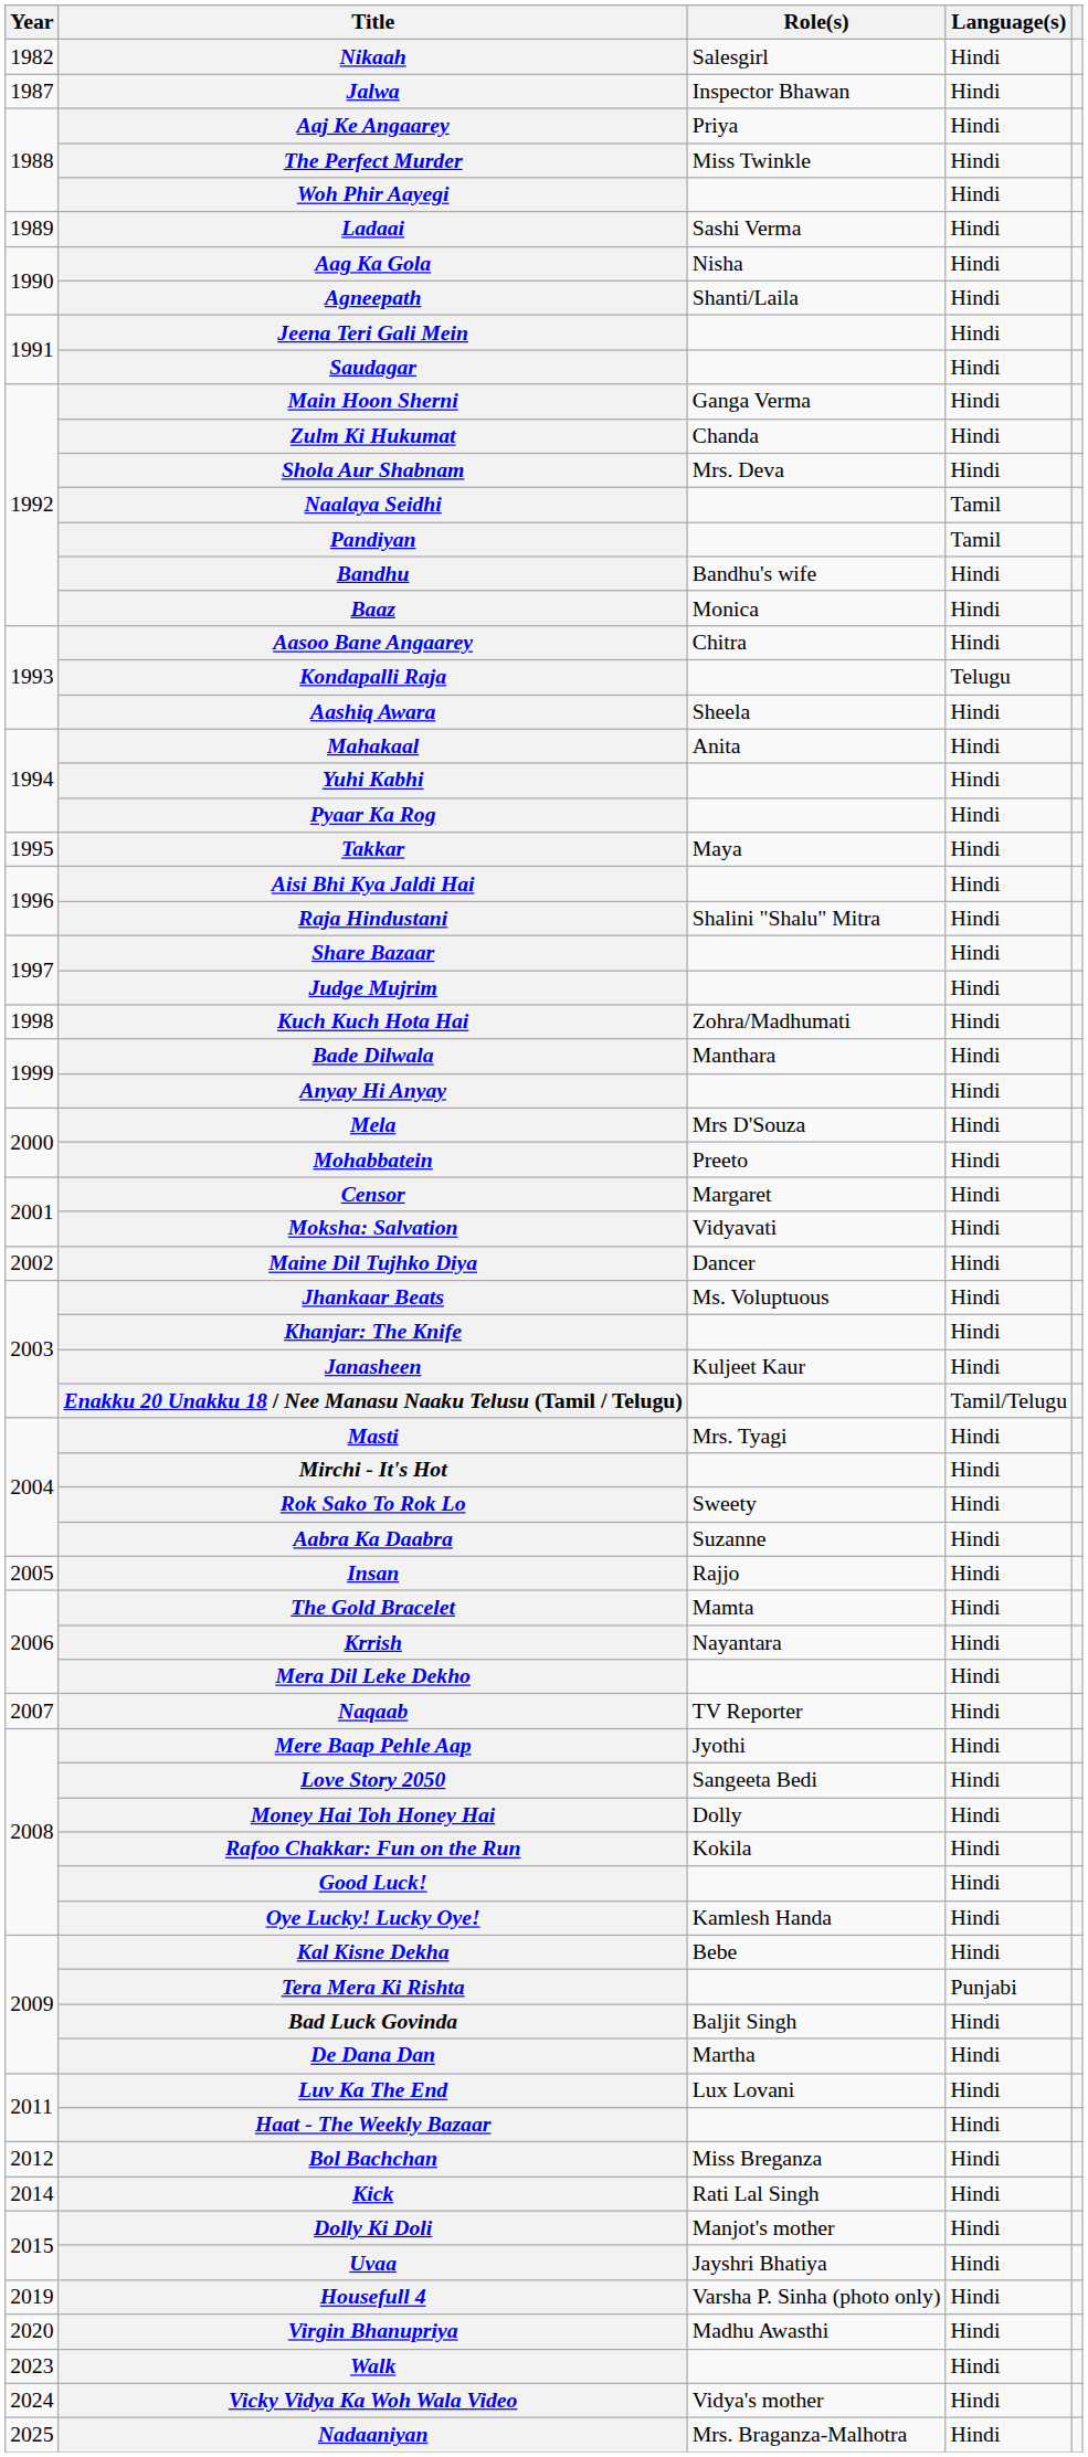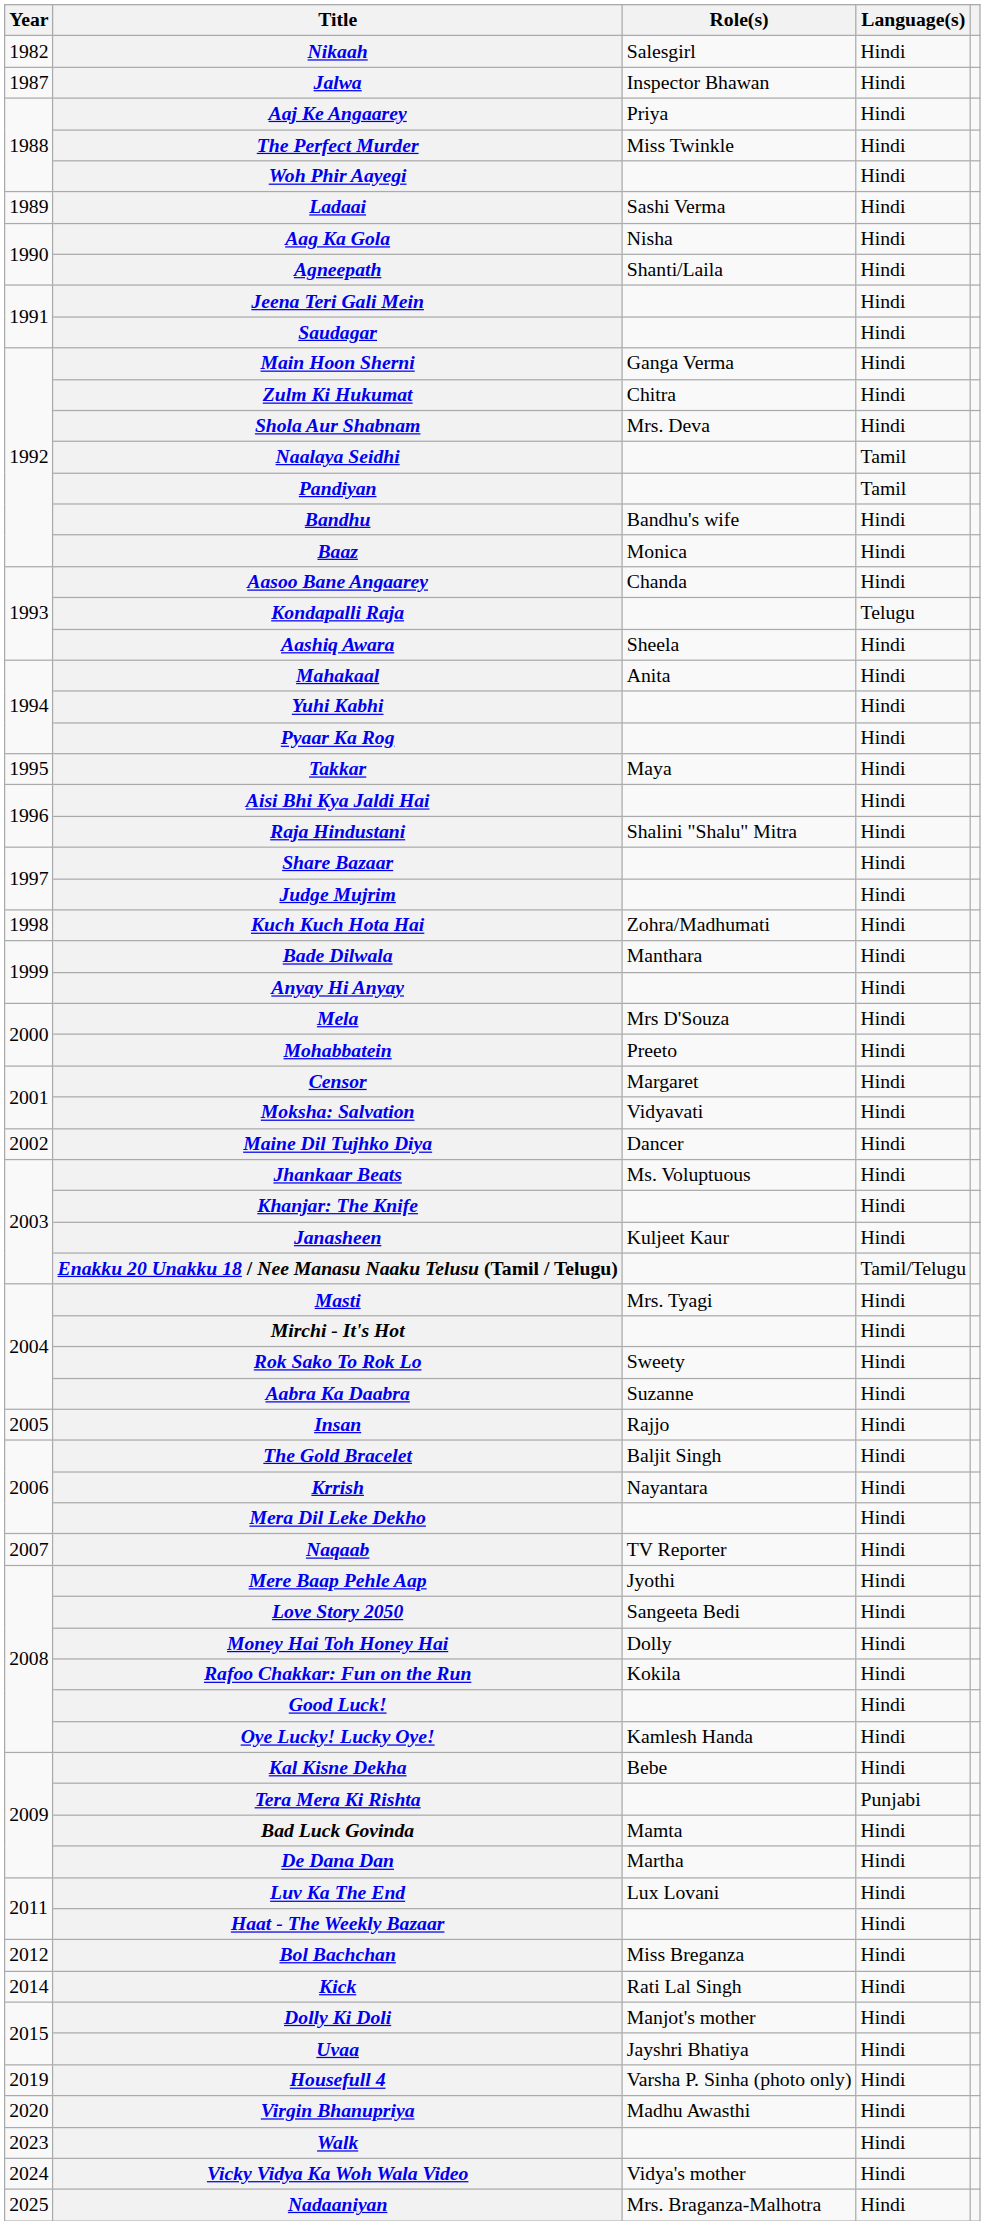 <table class="wikitable plainrowheaders sortable">
 <tr style="background:#ccc; text-align:center;">
 <th scope="col">Year</th>
 <th scope="col">Title</th>
 <th scope="col">Role(s)</th>
 <th scope="col">Language(s)</th>
 <th scope="col" class="unsortable"></th>
 </tr>
 <tr>
 <td rowspan="1">1982</td>
 <th scope="row"><em><a href='#'>Nikaah</a></em></th>
 <td>Salesgirl</td>
 <td>Hindi</td>
 <td></td>
 </tr>
 <tr>
 <td rowspan= "1">1987</td>
 <th scope="row"><em><a href='#'>Jalwa</a></em></th>
 <td>Inspector Bhawan</td>
 <td>Hindi</td>
 <td></td>
 </tr>
 <tr>
 <td rowspan= "3">1988</td>
 <th scope="row"><em><a href='#'>Aaj Ke Angaarey</a></em></th>
 <td>Priya</td>
 <td>Hindi</td>
 <td></td>
 </tr>
 <tr>
 <th scope="row"><em><a href='#'>The Perfect Murder</a></em></th>
 <td>Miss Twinkle</td>
 <td>Hindi</td>
 <td></td>
 </tr>
 <tr>
 <th scope="row"><em><a href='#'>Woh Phir Aayegi</a></em></th>
 <td></td>
 <td>Hindi</td>
 <td></td>
 </tr>
 <tr>
 <td rowspan= "1">1989</td>
 <th scope="row"><em><a href='#'>Ladaai</a></em></th>
 <td>Sashi Verma</td>
 <td>Hindi</td>
 <td></td>
 </tr>
 <tr>
 <td rowspan= "2">1990</td>
 <th scope="row"><em><a href='#'>Aag Ka Gola</a></em></th>
 <td>Nisha</td>
 <td>Hindi</td>
 <td></td>
 </tr>
 <tr>
 <th scope="row"><em><a href='#'>Agneepath</a></em></th>
 <td>Shanti/Laila</td>
 <td>Hindi</td>
 <td></td>
 </tr>
 <tr>
 <td rowspan= "2">1991</td>
 <th scope="row"><em><a href='#'>Jeena Teri Gali Mein</a></em></th>
 <td></td>
 <td>Hindi</td>
 <td></td>
 </tr>
 <tr>
 <th scope="row"><em><a href='#'>Saudagar</a></em></th>
 <td></td>
 <td>Hindi</td>
 <td></td>
 </tr>
 <tr>
 <td rowspan= "7">1992</td>
 <th scope="row"><em><a href='#'>Main Hoon Sherni</a></em></th>
 <td>Ganga Verma</td>
 <td>Hindi</td>
 <td></td>
 </tr>
 <tr>
 <th scope="row"><em><a href='#'>Zulm Ki Hukumat</a></em></th>
-<td>Chanda</td>
+<td>Chitra</td>
 <td>Hindi</td>
 <td></td>
 </tr>
 <tr>
 <th scope="row"><em><a href='#'>Shola Aur Shabnam</a></em></th>
 <td>Mrs. Deva</td>
 <td>Hindi</td>
 <td></td>
 </tr>
 <tr>
 <th scope="row"><em><a href='#'>Naalaya Seidhi</a></em></th>
 <td></td>
 <td>Tamil</td>
 <td></td>
 </tr>
 <tr>
 <th scope="row"><em><a href='#'>Pandiyan</a></em></th>
 <td></td>
 <td>Tamil</td>
 <td></td>
 </tr>
 <tr>
 <th scope="row"><em><a href='#'>Bandhu</a></em></th>
 <td>Bandhu's wife</td>
 <td>Hindi</td>
 <td></td>
 </tr>
 <tr>
 <th scope="row"><em><a href='#'>Baaz</a></em></th>
 <td>Monica</td>
 <td>Hindi</td>
 <td></td>
 </tr>
 <tr>
 <td rowspan= "3">1993</td>
 <th scope="row"><em><a href='#'>Aasoo Bane Angaarey</a></em></th>
-<td>Chitra</td>
+<td>Chanda</td>
 <td>Hindi</td>
 <td></td>
 </tr>
 <tr>
 <th scope="row"><em><a href='#'>Kondapalli Raja</a></em></th>
 <td></td>
 <td>Telugu</td>
 <td></td>
 </tr>
 <tr>
 <th scope="row"><em><a href='#'>Aashiq Awara</a></em></th>
 <td>Sheela</td>
 <td>Hindi</td>
 <td></td>
 </tr>
 <tr>
 <td rowspan= "3">1994</td>
 <th scope="row"><em><a href='#'>Mahakaal</a></em></th>
 <td>Anita</td>
 <td>Hindi</td>
 <td></td>
 </tr>
 <tr>
 <th scope="row"><em><a href='#'>Yuhi Kabhi</a></em></th>
 <td></td>
 <td>Hindi</td>
 <td></td>
 </tr>
 <tr>
 <th scope="row"><em><a href='#'>Pyaar Ka Rog</a></em></th>
 <td></td>
 <td>Hindi</td>
 <td></td>
 </tr>
 <tr>
 <td rowspan= "1">1995</td>
 <th scope="row"><em><a href='#'>Takkar</a></em></th>
 <td>Maya</td>
 <td>Hindi</td>
 <td></td>
 </tr>
 <tr>
 <td rowspan= "2">1996</td>
 <th scope="row"><em><a href='#'>Aisi Bhi Kya Jaldi Hai</a></em></th>
 <td></td>
 <td>Hindi</td>
 <td></td>
 </tr>
 <tr>
 <th scope="row"><em><a href='#'>Raja Hindustani</a></em></th>
 <td>Shalini "Shalu" Mitra</td>
 <td>Hindi</td>
 <td></td>
 </tr>
 <tr>
 <td rowspan= "2">1997</td>
 <th scope="row"><em><a href='#'>Share Bazaar</a></em></th>
 <td></td>
 <td>Hindi</td>
 <td></td>
 </tr>
 <tr>
 <th scope="row"><em><a href='#'>Judge Mujrim</a></em></th>
 <td></td>
 <td>Hindi</td>
 <td></td>
 </tr>
 <tr>
 <td rowspan= "1">1998</td>
 <th scope="row"><em><a href='#'>Kuch Kuch Hota Hai</a></em></th>
 <td>Zohra/Madhumati</td>
 <td>Hindi</td>
 <td></td>
 </tr>
 <tr>
 <td rowspan= "2">1999</td>
 <th scope="row"><em><a href='#'>Bade Dilwala</a></em></th>
 <td>Manthara</td>
 <td>Hindi</td>
 <td></td>
 </tr>
 <tr>
 <th scope="row"><em><a href='#'>Anyay Hi Anyay</a></em></th>
 <td></td>
 <td>Hindi</td>
 <td></td>
 </tr>
 <tr>
 <td rowspan= "2">2000</td>
 <th scope="row"><em><a href='#'>Mela</a></em></th>
 <td>Mrs D'Souza</td>
 <td>Hindi</td>
 <td></td>
 </tr>
 <tr>
 <th scope="row"><em><a href='#'>Mohabbatein</a></em></th>
 <td>Preeto</td>
 <td>Hindi</td>
 <td></td>
 </tr>
 <tr>
 <td rowspan= "2">2001</td>
 <th scope="row"><em><a href='#'>Censor</a></em></th>
 <td>Margaret</td>
 <td>Hindi</td>
 <td></td>
 </tr>
 <tr>
 <th scope="row"><em><a href='#'>Moksha: Salvation</a></em></th>
 <td>Vidyavati</td>
 <td>Hindi</td>
 <td></td>
 </tr>
 <tr>
 <td rowspan= "1">2002</td>
 <th scope="row"><em><a href='#'>Maine Dil Tujhko Diya</a></em></th>
 <td>Dancer</td>
 <td>Hindi</td>
 <td></td>
 </tr>
 <tr>
 <td rowspan= "4">2003</td>
 <th scope="row"><em><a href='#'>Jhankaar Beats</a></em></th>
 <td>Ms. Voluptuous</td>
 <td>Hindi</td>
 <td></td>
 </tr>
 <tr>
 <th scope="row"><em><a href='#'>Khanjar: The Knife</a></em></th>
 <td></td>
 <td>Hindi</td>
 <td></td>
 </tr>
 <tr>
 <th scope="row"><em><a href='#'>Janasheen</a></em></th>
 <td>Kuljeet Kaur</td>
 <td>Hindi</td>
 <td></td>
 </tr>
 <tr>
 <th scope="row"><em><a href='#'>Enakku 20 Unakku 18</a></em> / <em>Nee Manasu Naaku Telusu</em> (Tamil / Telugu)</th>
 <td></td>
 <td>Tamil/Telugu</td>
 <td></td>
 </tr>
 <tr>
 <td rowspan= "4">2004</td>
 <th scope="row"><em><a href='#'>Masti</a></em></th>
 <td>Mrs. Tyagi</td>
 <td>Hindi</td>
 <td></td>
 </tr>
 <tr>
 <th scope="row"><em>Mirchi - It's Hot</em></th>
 <td></td>
 <td>Hindi</td>
 <td></td>
 </tr>
 <tr>
 <th scope="row"><em><a href='#'>Rok Sako To Rok Lo</a></em></th>
 <td>Sweety</td>
 <td>Hindi</td>
 <td></td>
 </tr>
 <tr>
 <th scope="row"><em><a href='#'>Aabra Ka Daabra</a></em></th>
 <td>Suzanne</td>
 <td>Hindi</td>
 <td></td>
 </tr>
 <tr>
 <td rowspan= "1">2005</td>
 <th scope="row"><em><a href='#'>Insan</a></em></th>
 <td>Rajjo</td>
 <td>Hindi</td>
 <td></td>
 </tr>
 <tr>
 <td rowspan= "3">2006</td>
 <th scope="row"><em><a href='#'>The Gold Bracelet</a></em></th>
-<td>Mamta</td>
+<td>Baljit Singh</td>
 <td>Hindi</td>
 <td></td>
 </tr>
 <tr>
 <th scope="row"><em><a href='#'>Krrish</a></em></th>
 <td>Nayantara</td>
 <td>Hindi</td>
 <td></td>
 </tr>
 <tr>
 <th scope="row"><em><a href='#'>Mera Dil Leke Dekho</a></em></th>
 <td></td>
 <td>Hindi</td>
 <td></td>
 </tr>
 <tr>
 <td rowspan= "1">2007</td>
 <th scope="row"><em><a href='#'>Naqaab</a></em></th>
 <td>TV Reporter</td>
 <td>Hindi</td>
 <td></td>
 </tr>
 <tr>
 <td rowspan= "6">2008</td>
 <th scope="row"><em><a href='#'>Mere Baap Pehle Aap</a></em></th>
 <td>Jyothi</td>
 <td>Hindi</td>
 <td></td>
 </tr>
 <tr>
 <th scope="row"><em><a href='#'>Love Story 2050</a></em></th>
 <td>Sangeeta Bedi</td>
 <td>Hindi</td>
 <td></td>
 </tr>
 <tr>
 <th scope="row"><em><a href='#'>Money Hai Toh Honey Hai</a></em></th>
 <td>Dolly</td>
 <td>Hindi</td>
 <td></td>
 </tr>
 <tr>
 <th scope="row"><em><a href='#'>Rafoo Chakkar: Fun on the Run</a></em></th>
 <td>Kokila</td>
 <td>Hindi</td>
 <td></td>
 </tr>
 <tr>
 <th scope="row"><em><a href='#'>Good Luck!</a></em></th>
 <td></td>
 <td>Hindi</td>
 <td></td>
 </tr>
 <tr>
 <th scope="row"><em><a href='#'>Oye Lucky! Lucky Oye!</a></em></th>
 <td>Kamlesh Handa</td>
 <td>Hindi</td>
 <td></td>
 </tr>
 <tr>
 <td rowspan= "4">2009</td>
 <th scope="row"><em><a href='#'>Kal Kisne Dekha</a></em></th>
 <td>Bebe</td>
 <td>Hindi</td>
 <td></td>
 </tr>
 <tr>
 <th scope="row"><em><a href='#'>Tera Mera Ki Rishta</a></em></th>
 <td></td>
 <td>Punjabi</td>
 <td></td>
 </tr>
 <tr>
 <th scope="row"><em>Bad Luck Govinda</em></th>
-<td>Baljit Singh</td>
+<td>Mamta</td>
 <td>Hindi</td>
 <td></td>
 </tr>
 <tr>
 <th scope="row"><em><a href='#'>De Dana Dan</a></em></th>
 <td>Martha</td>
 <td>Hindi</td>
 <td></td>
 </tr>
 <tr>
 <td rowspan= "2">2011</td>
 <th scope="row"><em><a href='#'>Luv Ka The End</a></em></th>
 <td>Lux Lovani</td>
 <td>Hindi</td>
 <td></td>
 </tr>
 <tr>
 <th scope="row"><em><a href='#'>Haat - The Weekly Bazaar</a></em></th>
 <td></td>
 <td>Hindi</td>
 <td></td>
 </tr>
 <tr>
 <td rowspan= "1">2012</td>
 <th scope="row"><em><a href='#'>Bol Bachchan</a></em></th>
 <td>Miss Breganza</td>
 <td>Hindi</td>
 <td></td>
 </tr>
 <tr>
 <td rowspan= "1">2014</td>
 <th scope="row"><em><a href='#'>Kick</a></em></th>
 <td>Rati Lal Singh</td>
 <td>Hindi</td>
 <td></td>
 </tr>
 <tr>
 <td rowspan= "2">2015</td>
 <th scope="row"><em><a href='#'>Dolly Ki Doli</a></em></th>
 <td>Manjot's mother</td>
 <td>Hindi</td>
 <td></td>
 </tr>
 <tr>
 <th scope="row"><em><a href='#'>Uvaa</a></em></th>
 <td>Jayshri Bhatiya</td>
 <td>Hindi</td>
 <td></td>
 </tr>
 <tr>
 <td rowspan= "1">2019</td>
 <th scope="row"><em><a href='#'>Housefull 4</a></em></th>
 <td>Varsha P. Sinha (photo only)</td>
 <td>Hindi</td>
 <td></td>
 </tr>
 <tr>
 <td rowspan= "1">2020</td>
 <th scope="row"><em><a href='#'>Virgin Bhanupriya</a></em></th>
 <td>Madhu Awasthi</td>
 <td>Hindi</td>
 <td></td>
 </tr>
 <tr>
 <td rowspan= "1">2023</td>
 <th scope="row"><em><a href='#'>Walk</a></em></th>
 <td></td>
 <td>Hindi</td>
 <td></td>
 </tr>
 <tr>
 <td rowspan= "1">2024</td>
 <th scope="row"><em><a href='#'>Vicky Vidya Ka Woh Wala Video</a></em></th>
 <td>Vidya's mother</td>
 <td>Hindi</td>
 <td></td>
 </tr>
 <tr>
 <td>2025</td>
 <th scope="row"><em><a href='#'>Nadaaniyan</a></em></th>
 <td>Mrs. Braganza-Malhotra</td>
 <td>Hindi</td>
 <td></td>
 </tr>
 </table>
